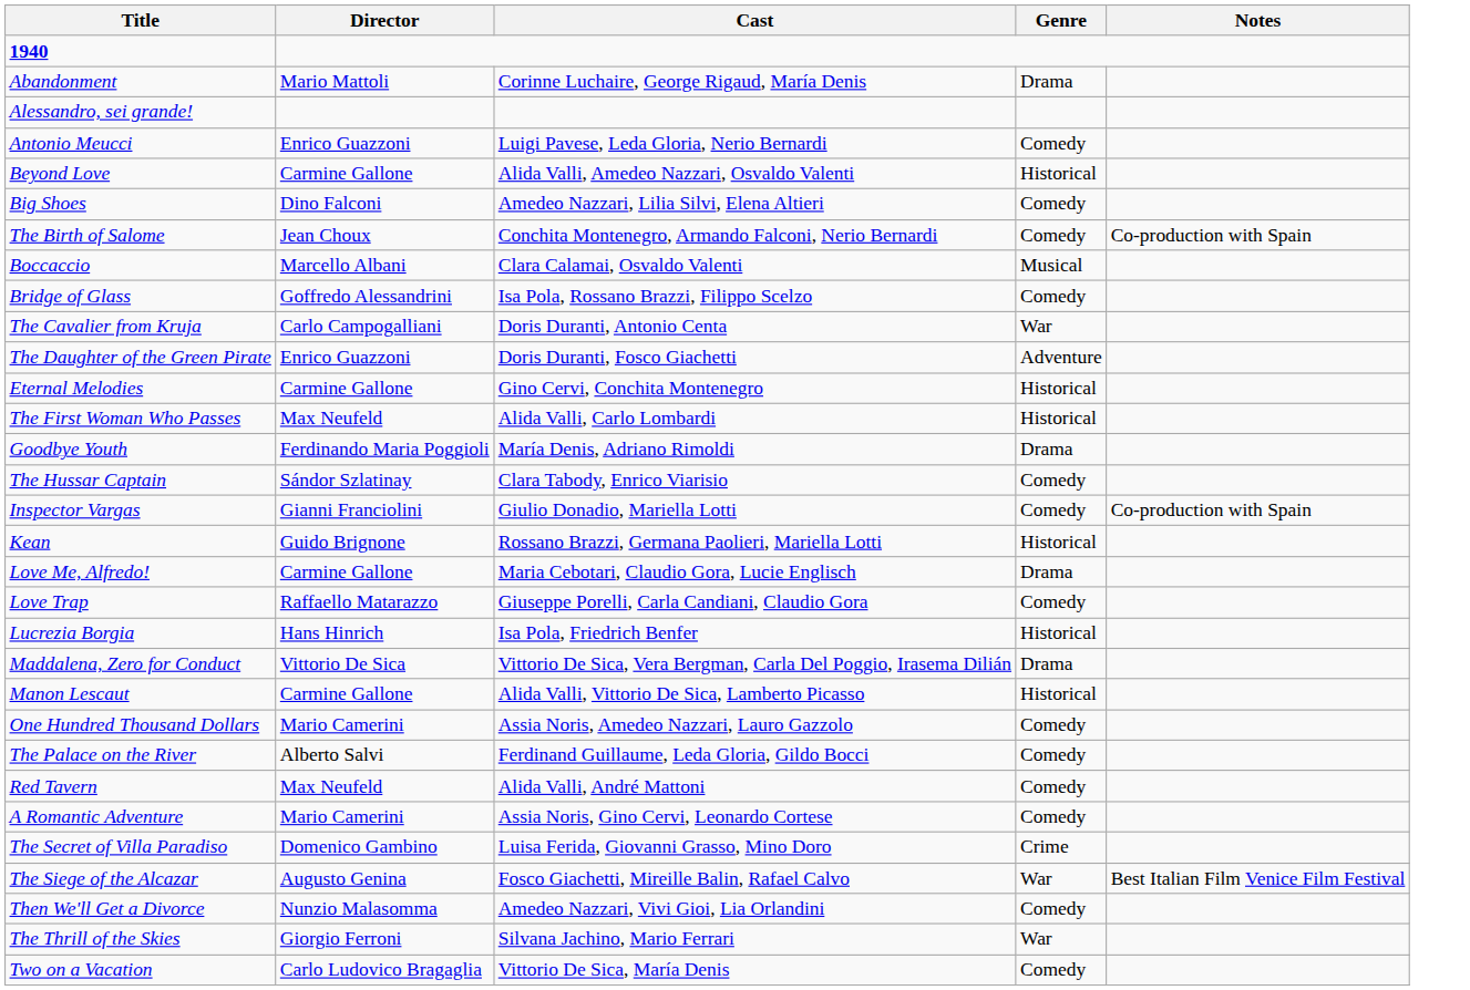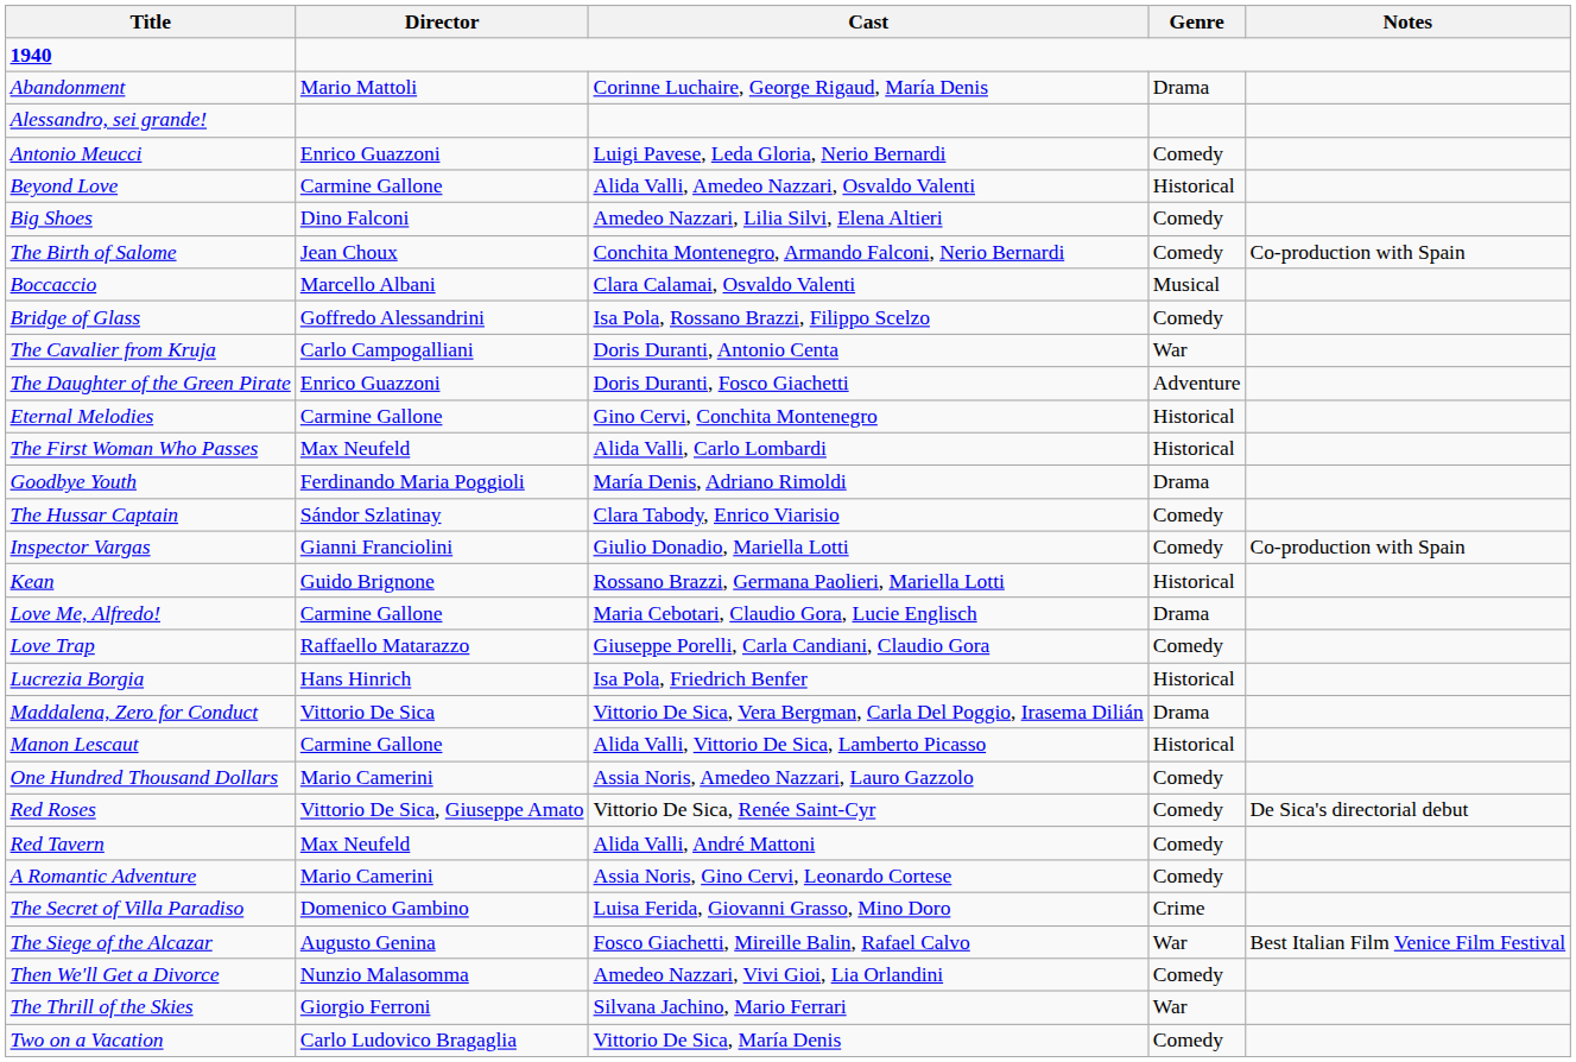 <table class="wikitable">
 <tr>
 <th>Title</th>
 <th>Director</th>
 <th>Cast</th>
 <th>Genre</th>
 <th>Notes</th>
 </tr>
 <tr>
 <td><strong><a href='#'>1940</a></strong></td>
 </tr>
 <tr>
 <td><em><a href='#'>Abandonment</a></em></td>
 <td><a href='#'>Mario Mattoli</a></td>
 <td><a href='#'>Corinne Luchaire</a>, <a href='#'>George Rigaud</a>, <a href='#'>María Denis </a></td>
 <td>Drama</td>
 <td></td>
 </tr>
 <tr>
 <td><em><a href='#'>Alessandro, sei grande!</a></em></td>
 <td></td>
 <td></td>
 <td></td>
 <td></td>
 </tr>
 <tr>
 <td><em><a href='#'>Antonio Meucci</a></em></td>
 <td><a href='#'>Enrico Guazzoni</a></td>
 <td><a href='#'>Luigi Pavese</a>, <a href='#'>Leda Gloria</a>, <a href='#'>Nerio Bernardi</a></td>
 <td>Comedy</td>
 <td></td>
 </tr>
 <tr>
 <td><em><a href='#'>Beyond Love</a></em></td>
 <td><a href='#'>Carmine Gallone</a></td>
 <td><a href='#'>Alida Valli</a>, <a href='#'>Amedeo Nazzari</a>, <a href='#'>Osvaldo Valenti</a></td>
 <td>Historical</td>
 <td></td>
 </tr>
 <tr>
 <td><em><a href='#'>Big Shoes</a></em></td>
 <td><a href='#'>Dino Falconi</a></td>
 <td><a href='#'>Amedeo Nazzari</a>, <a href='#'>Lilia Silvi</a>, <a href='#'>Elena Altieri</a></td>
 <td>Comedy</td>
 <td></td>
 </tr>
 <tr>
 <td><em><a href='#'>The Birth of Salome</a></em></td>
 <td><a href='#'>Jean Choux</a></td>
 <td><a href='#'>Conchita Montenegro</a>, <a href='#'>Armando Falconi</a>, <a href='#'>Nerio Bernardi</a></td>
 <td>Comedy</td>
 <td>Co-production with Spain</td>
 </tr>
 <tr>
 <td><em><a href='#'>Boccaccio</a></em></td>
 <td><a href='#'>Marcello Albani</a></td>
 <td><a href='#'>Clara Calamai</a>, <a href='#'>Osvaldo Valenti</a></td>
 <td>Musical</td>
 <td></td>
 </tr>
 <tr>
 <td><em><a href='#'>Bridge of Glass</a></em></td>
 <td><a href='#'>Goffredo Alessandrini</a></td>
 <td><a href='#'>Isa Pola</a>, <a href='#'>Rossano Brazzi</a>, <a href='#'>Filippo Scelzo</a></td>
 <td>Comedy</td>
 <td></td>
 </tr>
 <tr>
 <td><em><a href='#'>The Cavalier from Kruja</a></em></td>
 <td><a href='#'>Carlo Campogalliani</a></td>
 <td><a href='#'>Doris Duranti</a>, <a href='#'>Antonio Centa</a></td>
 <td>War</td>
 <td></td>
 </tr>
 <tr>
 <td><em><a href='#'>The Daughter of the Green Pirate</a></em></td>
 <td><a href='#'>Enrico Guazzoni</a></td>
 <td><a href='#'>Doris Duranti</a>, <a href='#'>Fosco Giachetti</a></td>
 <td>Adventure</td>
 <td></td>
 </tr>
 <tr>
 <td><em><a href='#'>Eternal Melodies</a></em></td>
 <td><a href='#'>Carmine Gallone</a></td>
 <td><a href='#'>Gino Cervi</a>, <a href='#'>Conchita Montenegro</a></td>
 <td>Historical</td>
 <td></td>
 </tr>
 <tr>
 <td><em><a href='#'>The First Woman Who Passes</a></em></td>
 <td><a href='#'>Max Neufeld</a></td>
 <td><a href='#'>Alida Valli</a>, <a href='#'>Carlo Lombardi</a></td>
 <td>Historical</td>
 <td></td>
 </tr>
 <tr>
 <td><em><a href='#'>Goodbye Youth</a></em></td>
 <td><a href='#'>Ferdinando Maria Poggioli</a></td>
 <td><a href='#'>María Denis</a>, <a href='#'>Adriano Rimoldi</a></td>
 <td>Drama</td>
 <td></td>
 </tr>
 <tr>
 <td><em><a href='#'>The Hussar Captain</a></em></td>
 <td><a href='#'>Sándor Szlatinay</a></td>
 <td><a href='#'>Clara Tabody</a>, <a href='#'>Enrico Viarisio</a></td>
 <td>Comedy</td>
 <td></td>
 </tr>
 <tr>
 <td><em><a href='#'>Inspector Vargas</a></em></td>
 <td><a href='#'>Gianni Franciolini</a></td>
 <td><a href='#'>Giulio Donadio</a>, <a href='#'>Mariella Lotti</a></td>
 <td>Comedy</td>
 <td>Co-production with Spain</td>
 </tr>
 <tr>
 <td><em><a href='#'>Kean</a></em></td>
 <td><a href='#'>Guido Brignone</a></td>
 <td><a href='#'>Rossano Brazzi</a>, <a href='#'>Germana Paolieri</a>, <a href='#'>Mariella Lotti</a></td>
 <td>Historical</td>
 <td></td>
 </tr>
 <tr>
 <td><em><a href='#'>Love Me, Alfredo!</a></em></td>
 <td><a href='#'>Carmine Gallone</a></td>
 <td><a href='#'>Maria Cebotari</a>, <a href='#'>Claudio Gora</a>, <a href='#'>Lucie Englisch</a></td>
 <td>Drama</td>
 <td></td>
 </tr>
 <tr>
 <td><em><a href='#'>Love Trap</a></em></td>
 <td><a href='#'>Raffaello Matarazzo</a></td>
 <td><a href='#'>Giuseppe Porelli</a>, <a href='#'>Carla Candiani</a>, <a href='#'>Claudio Gora</a></td>
 <td>Comedy</td>
 <td></td>
 </tr>
 <tr>
 <td><em><a href='#'>Lucrezia Borgia</a></em></td>
 <td><a href='#'>Hans Hinrich</a></td>
 <td><a href='#'>Isa Pola</a>, <a href='#'>Friedrich Benfer</a></td>
 <td>Historical</td>
 <td></td>
 </tr>
 <tr>
 <td><em><a href='#'>Maddalena, Zero for Conduct</a></em></td>
 <td><a href='#'>Vittorio De Sica</a></td>
 <td><a href='#'>Vittorio De Sica</a>, <a href='#'>Vera Bergman</a>, <a href='#'>Carla Del Poggio</a>, <a href='#'>Irasema Dilián</a></td>
 <td>Drama</td>
 <td></td>
 </tr>
 <tr>
 <td><em><a href='#'>Manon Lescaut</a></em></td>
 <td><a href='#'>Carmine Gallone</a></td>
 <td><a href='#'>Alida Valli</a>, <a href='#'>Vittorio De Sica</a>, <a href='#'>Lamberto Picasso</a></td>
 <td>Historical</td>
 <td></td>
 </tr>
 <tr>
 <td><em><a href='#'>One Hundred Thousand Dollars</a></em></td>
 <td><a href='#'>Mario Camerini</a></td>
 <td><a href='#'>Assia Noris</a>, <a href='#'>Amedeo Nazzari</a>, <a href='#'>Lauro Gazzolo</a></td>
 <td>Comedy</td>
 <td></td>
 </tr>
 <tr>
-<td><em><a href='#'>The Palace on the River</a></em></td>
-<td>Alberto Salvi</td>
-<td><a href='#'>Ferdinand Guillaume</a>, <a href='#'>Leda Gloria</a>, <a href='#'>Gildo Bocci</a></td>
+<td><em><a href='#'>Red Roses</a></em></td>
+<td><a href='#'>Vittorio De Sica</a>, <a href='#'>Giuseppe Amato</a></td>
+<td>Vittorio De Sica, <a href='#'>Renée Saint-Cyr</a></td>
 <td>Comedy</td>
-<td></td>
+<td>De Sica's directorial debut</td>
 </tr>
 <tr>
 <td><em><a href='#'>Red Tavern</a></em></td>
 <td><a href='#'>Max Neufeld</a></td>
 <td><a href='#'>Alida Valli</a>, <a href='#'>André Mattoni</a></td>
 <td>Comedy</td>
 <td></td>
 </tr>
 <tr>
 <td><em><a href='#'>A Romantic Adventure</a></em></td>
 <td><a href='#'>Mario Camerini</a></td>
 <td><a href='#'>Assia Noris</a>, <a href='#'>Gino Cervi</a>, <a href='#'>Leonardo Cortese</a></td>
 <td>Comedy</td>
 <td></td>
 </tr>
 <tr>
 <td><em><a href='#'>The Secret of Villa Paradiso</a></em></td>
 <td><a href='#'>Domenico Gambino</a></td>
 <td><a href='#'>Luisa Ferida</a>, <a href='#'>Giovanni Grasso</a>, <a href='#'>Mino Doro</a></td>
 <td>Crime</td>
 <td></td>
 </tr>
 <tr>
 <td><em><a href='#'>The Siege of the Alcazar</a></em></td>
 <td><a href='#'>Augusto Genina</a></td>
 <td><a href='#'>Fosco Giachetti</a>, <a href='#'>Mireille Balin</a>, <a href='#'>Rafael Calvo</a></td>
 <td>War</td>
 <td>Best Italian Film <a href='#'>Venice Film Festival</a></td>
 </tr>
 <tr>
 <td><em><a href='#'>Then We'll Get a Divorce</a></em></td>
 <td><a href='#'>Nunzio Malasomma</a></td>
 <td><a href='#'>Amedeo Nazzari</a>, <a href='#'>Vivi Gioi</a>, <a href='#'>Lia Orlandini</a></td>
 <td>Comedy</td>
 <td></td>
 </tr>
 <tr>
 <td><em><a href='#'>The Thrill of the Skies</a></em></td>
 <td><a href='#'>Giorgio Ferroni</a></td>
 <td><a href='#'>Silvana Jachino</a>, <a href='#'>Mario Ferrari</a></td>
 <td>War</td>
 <td></td>
 </tr>
 <tr>
 <td><em><a href='#'>Two on a Vacation</a></em></td>
 <td><a href='#'>Carlo Ludovico Bragaglia</a></td>
 <td><a href='#'>Vittorio De Sica</a>, <a href='#'>María Denis</a></td>
 <td>Comedy</td>
 <td></td>
 </tr>
 <tr>
 </tr>
 </table>
